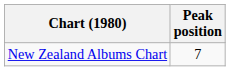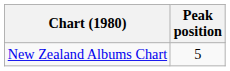 <table class="wikitable sortable plainrowheaders" style="text-align:center">
 <tr>
 <th scope="col">Chart (1980)</th>
 <th scope="col">Peak<br> position</th>
 </tr>
 <tr>
 <td><a href='#'>New Zealand Albums Chart</a></td>
-<td style="text-align:center;">7</td>
+<td style="text-align:center;">5</td>
 </tr>
 </table>
